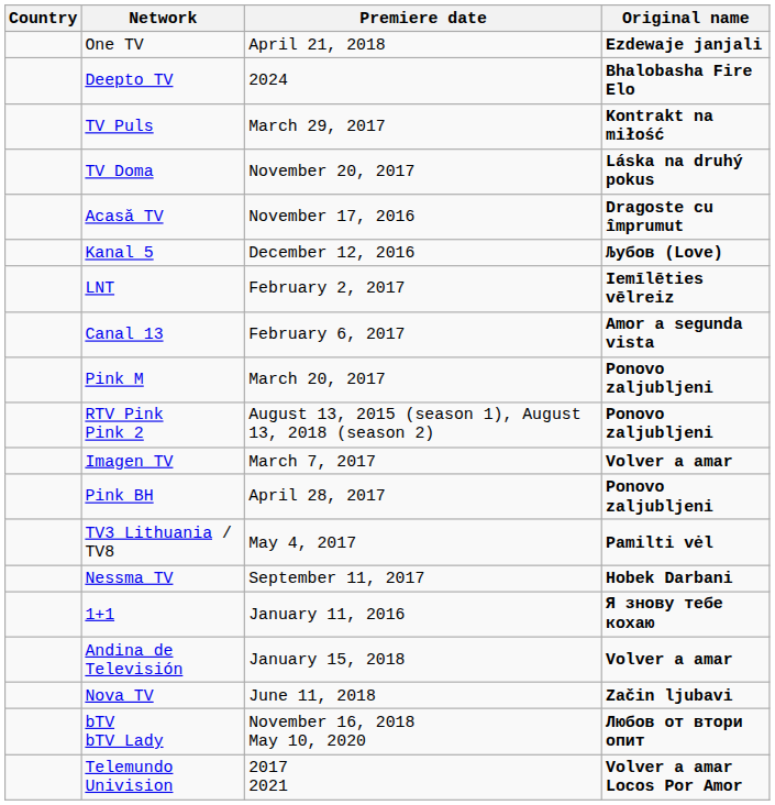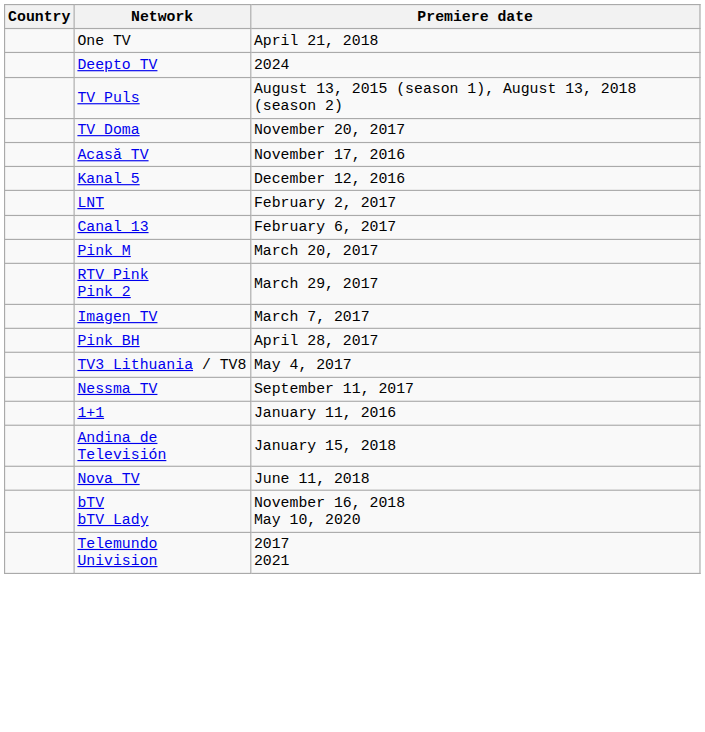 <table class="wikitable">
 <tr>
 <th>Country</th>
 <th>Network</th>
 <th>Premiere date</th>
-<th>Original name</th>
 </tr>
 <tr>
 <td></td>
 <td>One TV</td>
 <td>April 21, 2018</td>
-<td><strong>Ezdewaje janjali</strong></td>
 </tr>
 <tr>
 <td></td>
 <td><a href='#'>Deepto TV</a></td>
 <td>2024</td>
-<td><strong>Bhalobasha Fire Elo</strong></td>
 </tr>
 <tr>
 <td></td>
 <td><a href='#'>TV Puls</a></td>
-<td>March 29, 2017</td>
-<td><strong>Kontrakt na miłość</strong></td>
+<td>August 13, 2015 (season 1), August 13, 2018 (season 2)</td>
 </tr>
 <tr>
 <td></td>
 <td><a href='#'>TV Doma</a></td>
 <td>November 20, 2017</td>
-<td><strong>Láska na druhý pokus</strong></td>
 </tr>
 <tr>
 <td></td>
 <td><a href='#'>Acasă TV</a></td>
 <td>November 17, 2016</td>
-<td><strong>Dragoste cu împrumut</strong></td>
 </tr>
 <tr>
 <td></td>
 <td><a href='#'>Kanal 5</a></td>
 <td>December 12, 2016</td>
-<td><strong>Љубов (Love)</strong></td>
 </tr>
 <tr>
 <td></td>
 <td><a href='#'>LNT</a></td>
 <td>February 2, 2017</td>
-<td><strong>Iemīlēties vēlreiz</strong></td>
 </tr>
 <tr>
 <td></td>
 <td><a href='#'>Canal 13</a></td>
 <td>February 6, 2017</td>
-<td><strong>Amor a segunda vista</strong></td>
 </tr>
 <tr>
 <td></td>
 <td><a href='#'>Pink M</a></td>
 <td>March 20, 2017</td>
-<td><strong>Ponovo zaljubljeni</strong></td>
 </tr>
 <tr>
 <td></td>
 <td><a href='#'>RTV Pink</a><br><a href='#'>Pink 2</a></td>
-<td>August 13, 2015 (season 1), August 13, 2018 (season 2)</td>
-<td><strong>Ponovo zaljubljeni</strong></td>
+<td>March 29, 2017</td>
 </tr>
 <tr>
 <td></td>
 <td><a href='#'>Imagen TV</a></td>
 <td>March 7, 2017</td>
-<td><strong>Volver a amar</strong></td>
 </tr>
 <tr>
 <td></td>
 <td><a href='#'>Pink BH</a></td>
 <td>April 28, 2017</td>
-<td><strong>Ponovo zaljubljeni</strong></td>
 </tr>
 <tr>
 <td></td>
 <td><a href='#'>TV3 Lithuania</a> / TV8</td>
 <td>May 4, 2017</td>
-<td><strong>Pamilti vėl</strong></td>
 </tr>
 <tr>
 <td></td>
 <td><a href='#'>Nessma TV</a></td>
 <td>September 11, 2017</td>
-<td><strong>Hobek Darbani</strong></td>
 </tr>
 <tr>
 <td></td>
 <td><a href='#'>1+1</a></td>
 <td>January 11, 2016</td>
-<td><strong>Я знову тебе кохаю</strong></td>
 </tr>
 <tr>
 <td></td>
 <td><a href='#'>Andina de Televisión</a></td>
 <td>January 15, 2018</td>
-<td><strong>Volver a amar</strong></td>
 </tr>
 <tr>
 <td></td>
 <td><a href='#'>Nova TV</a></td>
 <td>June 11, 2018</td>
-<td><strong>Začin ljubavi</strong></td>
 </tr>
 <tr>
 <td></td>
 <td><a href='#'>bTV</a><br><a href='#'>bTV Lady</a></td>
 <td>November 16, 2018<br>May 10, 2020</td>
-<td><strong>Любов от втори опит</strong></td>
 </tr>
 <tr>
 <td></td>
 <td><a href='#'>Telemundo</a><br><a href='#'>Univision</a></td>
 <td>2017<br>2021</td>
-<td><strong>Volver a amar</strong><br><strong>Locos Por Amor</strong></td>
 </tr>
 </table>
